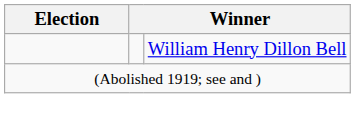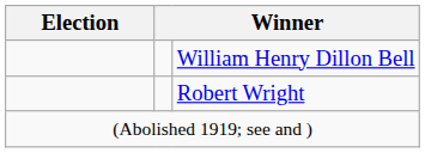 <table class=wikitable>
 <tr>
 <th width=100>Election</th>
 <th width=175 colspan=2>Winner</th>
 </tr>
 <tr>
 <td></td>
 <td width=5 bgcolor=></td>
 <td><a href='#'>William Henry Dillon Bell</a></td>
 </tr>
 <tr>
+<td></td>
+<td bgcolor=></td>
+<td><a href='#'>Robert Wright</a></td>
+</tr>
+<tr>
 <td colspan=3 align=center><small>(Abolished 1919; see  and )</small></td>
 </tr>
 </table>
